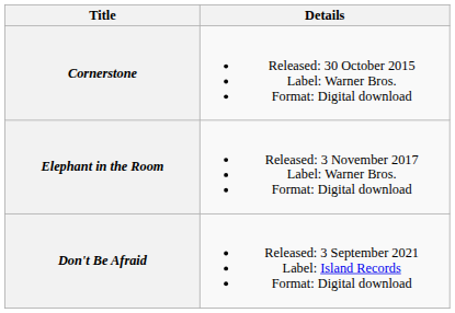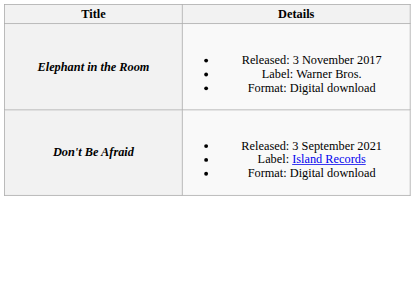 <table class="wikitable plainrowheaders" style="text-align:center;" border="1">
 <tr>
 <th scope="col" style="width:14em;">Title</th>
 <th scope="col" style="width:18em;">Details</th>
-</tr>
-<tr>
-<th scope="row"><em>Cornerstone</em></th>
-<td><br><ul><li>Released: 30 October 2015</li><li>Label: Warner Bros.</li><li>Format: Digital download</li></ul></td>
 </tr>
 <tr>
 <th scope="row"><em>Elephant in the Room</em></th>
 <td><br><ul><li>Released: 3 November 2017</li><li>Label: Warner Bros.</li><li>Format: Digital download</li></ul></td>
 </tr>
 <tr>
 <th scope="row"><em>Don't Be Afraid</em></th>
 <td><br><ul><li>Released: 3 September 2021</li><li>Label: <a href='#'>Island Records</a></li><li>Format: Digital download</li></ul></td>
 </tr>
 </table>
